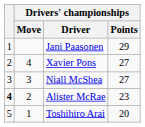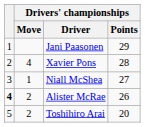 <table class="wikitable" style="font-size:85%;">
 <tr>
 <th rowspan="2"></th>
 <th colspan="3" nowrap>Drivers' championships</th>
 </tr>
 <tr>
 <th>Move</th>
 <th>Driver</th>
 <th>Points</th>
 </tr>
 <tr>
 <td align="center">1</td>
 <td align="center"></td>
 <td> <a href='#'>Jani Paasonen</a></td>
 <td align="center">29</td>
 </tr>
 <tr>
 <td align="center">2</td>
 <td align="center"> 4</td>
 <td> <a href='#'>Xavier Pons</a></td>
-<td align="center">27</td>
+<td align="center">28</td>
 </tr>
 <tr>
 <td align="center">3</td>
-<td align="center"> 3</td>
+<td align="center"> 1</td>
 <td> <a href='#'>Niall McShea</a></td>
 <td align="center">27</td>
 </tr>
 <tr>
 <td align="center"><strong>4</strong></td>
 <td align="center"> 2</td>
 <td> <a href='#'>Alister McRae</a></td>
-<td align="center">23</td>
+<td align="center">26</td>
 </tr>
 <tr>
 <td align="center">5</td>
-<td align="center"> 1</td>
+<td align="center"> 2</td>
 <td> <a href='#'>Toshihiro Arai</a></td>
 <td align="center">20</td>
 </tr>
 </table>
